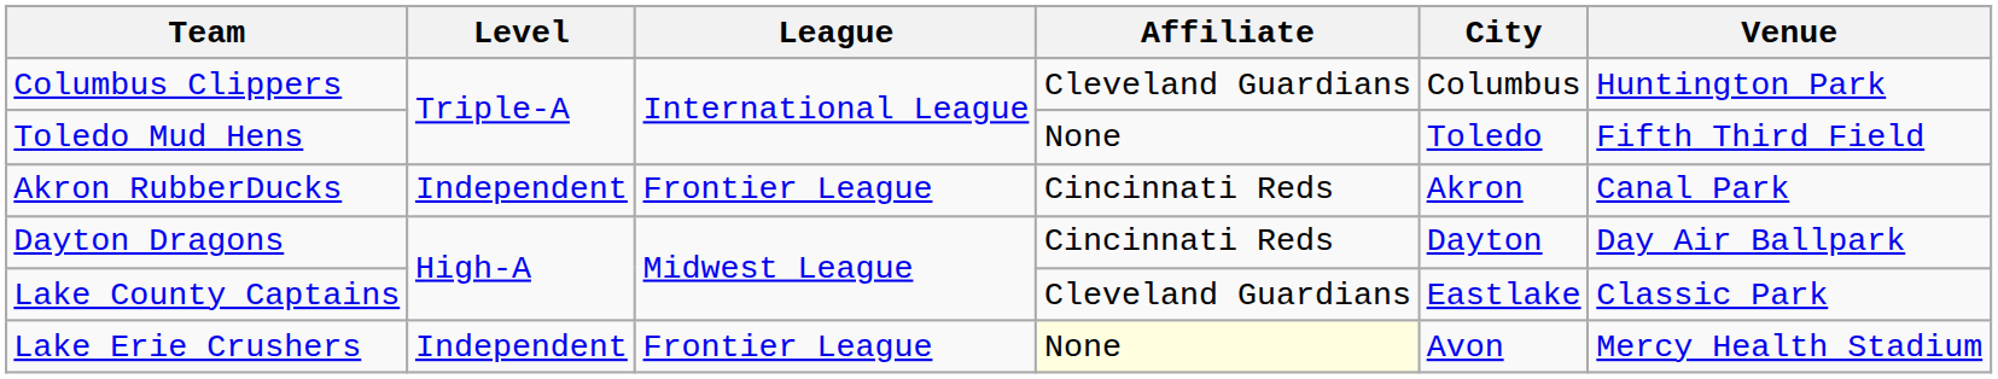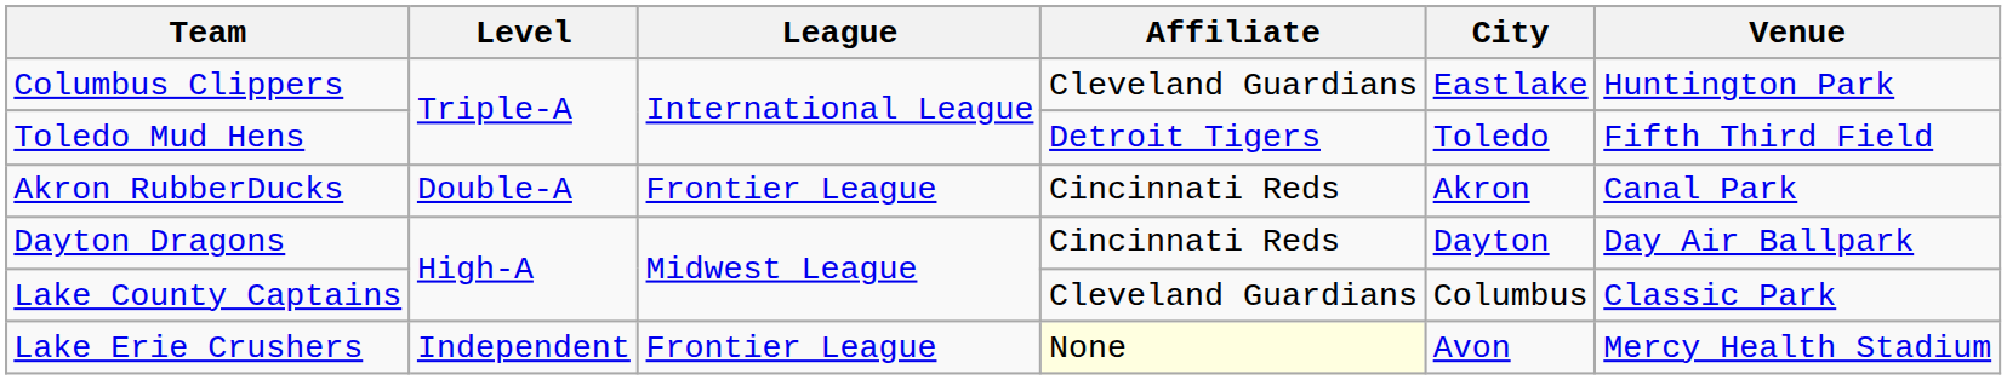 <table class="wikitable">
 <tr>
 <th>Team</th>
 <th>Level</th>
 <th>League</th>
 <th>Affiliate</th>
 <th>City</th>
 <th>Venue</th>
 </tr>
 <tr>
 <td><a href='#'>Columbus Clippers</a></td>
 <td rowspan="2"><a href='#'>Triple-A</a></td>
 <td rowspan="2"><a href='#'>International League</a></td>
 <td>Cleveland Guardians</td>
-<td>Columbus</td>
+<td><a href='#'>Eastlake</a></td>
 <td><a href='#'>Huntington Park</a></td>
 </tr>
 <tr>
 <td><a href='#'>Toledo Mud Hens</a></td>
-<td>None</td>
+<td><a href='#'>Detroit Tigers</a></td>
 <td><a href='#'>Toledo</a></td>
 <td><a href='#'>Fifth Third Field</a></td>
 </tr>
 <tr>
 <td><a href='#'>Akron RubberDucks</a></td>
-<td><a href='#'>Independent</a></td>
+<td><a href='#'>Double-A</a></td>
 <td><a href='#'>Frontier League</a></td>
 <td>Cincinnati Reds</td>
 <td><a href='#'>Akron</a></td>
 <td><a href='#'>Canal Park</a></td>
 </tr>
 <tr>
 <td><a href='#'>Dayton Dragons</a></td>
 <td rowspan="2"><a href='#'>High-A</a></td>
 <td rowspan="2"><a href='#'>Midwest League</a></td>
 <td>Cincinnati Reds</td>
 <td><a href='#'>Dayton</a></td>
 <td><a href='#'>Day Air Ballpark</a></td>
 </tr>
 <tr>
 <td><a href='#'>Lake County Captains</a></td>
 <td>Cleveland Guardians</td>
-<td><a href='#'>Eastlake</a></td>
+<td>Columbus</td>
 <td><a href='#'>Classic Park</a></td>
 </tr>
 <tr>
 <td><a href='#'>Lake Erie Crushers</a></td>
 <td><a href='#'>Independent</a></td>
 <td><a href='#'>Frontier League</a></td>
 <td style="background: lightyellow;">None</td>
 <td><a href='#'>Avon</a></td>
 <td><a href='#'>Mercy Health Stadium</a></td>
 </tr>
 </table>
